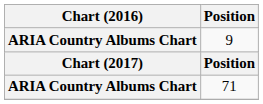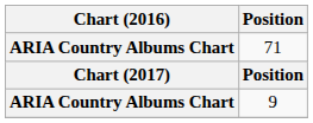 <table class="wikitable sortable plainrowheaders" style="text-align:center">
 <tr>
 <th scope="col">Chart (2016)</th>
 <th scope="col">Position</th>
 </tr>
 <tr>
 <th scope="row">ARIA Country Albums Chart</th>
-<td>9</td>
+<td>71</td>
 </tr>
 <tr>
 <th scope="col">Chart (2017)</th>
 <th scope="col">Position</th>
 </tr>
 <tr>
 <th scope="row">ARIA Country Albums Chart</th>
-<td>71</td>
+<td>9</td>
 </tr>
 <tr>
 </tr>
 </table>
